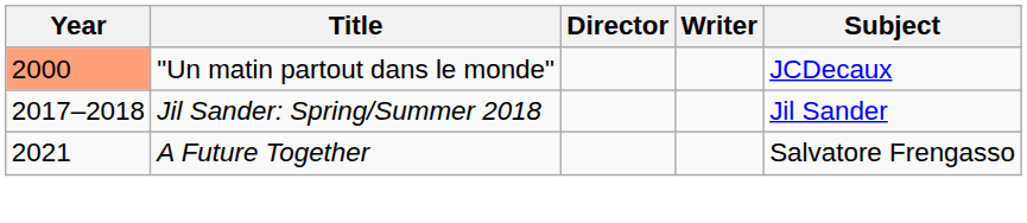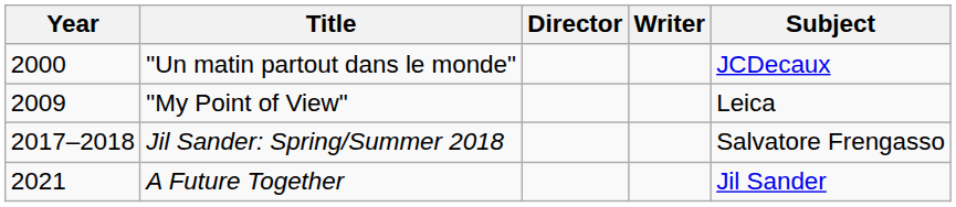 <table class="wikitable">
 <tr>
 <th>Year</th>
 <th>Title</th>
 <th>Director</th>
 <th>Writer</th>
 <th>Subject</th>
 </tr>
 <tr>
-<td style="background: lightsalmon;">2000</td>
+<td>2000</td>
 <td>"Un matin partout dans le monde"</td>
 <td></td>
 <td></td>
 <td><a href='#'>JCDecaux</a></td>
 </tr>
 <tr>
+<td>2009</td>
+<td>"My Point of View"</td>
+<td></td>
+<td></td>
+<td>Leica</td>
+</tr>
+<tr>
 <td>2017–2018</td>
 <td><em>Jil Sander: Spring/Summer 2018</em></td>
 <td></td>
 <td></td>
-<td><a href='#'>Jil Sander</a></td>
+<td>Salvatore Frengasso</td>
 </tr>
 <tr>
 <td>2021</td>
 <td><em>A Future Together</em></td>
 <td></td>
 <td></td>
-<td>Salvatore Frengasso</td>
+<td><a href='#'>Jil Sander</a></td>
 </tr>
 </table>
